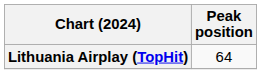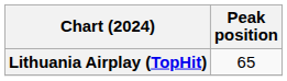 <table class="wikitable plainrowheaders" style="text-align:center">
 <tr>
 <th scope="col">Chart (2024)</th>
 <th scope="col">Peak <br>position</th>
 </tr>
 <tr>
 <th scope="row">Lithuania Airplay (<a href='#'>TopHit</a>)</th>
-<td>64</td>
+<td>65</td>
 </tr>
 <tr>
 </tr>
 </table>
